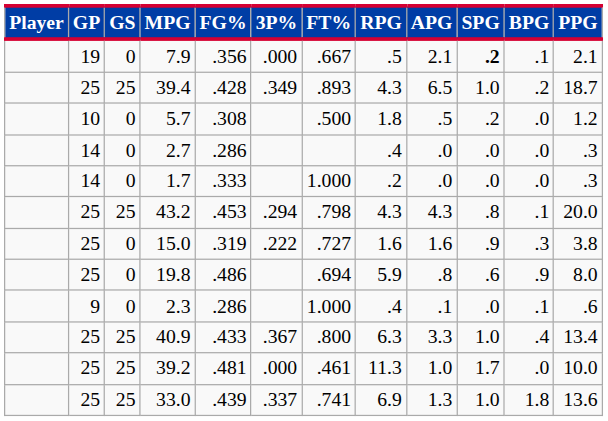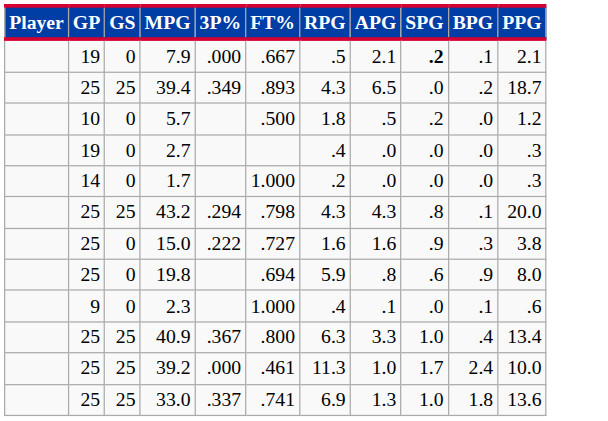 <table class="wikitable sortable" style="text-align:right;">
 <tr>
 <th style="background:#003DA5; color:#FFFFFF; border-top:#D50032 3px solid; border-bottom:#D50032 3px solid;">Player</th>
 <th style="background:#003DA5; color:#FFFFFF; border-top:#D50032 3px solid; border-bottom:#D50032 3px solid;">GP</th>
 <th style="background:#003DA5; color:#FFFFFF; border-top:#D50032 3px solid; border-bottom:#D50032 3px solid;">GS</th>
 <th style="background:#003DA5; color:#FFFFFF; border-top:#D50032 3px solid; border-bottom:#D50032 3px solid;">MPG</th>
-<th style="background:#003DA5; color:#FFFFFF; border-top:#D50032 3px solid; border-bottom:#D50032 3px solid;">FG%</th>
 <th style="background:#003DA5; color:#FFFFFF; border-top:#D50032 3px solid; border-bottom:#D50032 3px solid;">3P%</th>
 <th style="background:#003DA5; color:#FFFFFF; border-top:#D50032 3px solid; border-bottom:#D50032 3px solid;">FT%</th>
 <th style="background:#003DA5; color:#FFFFFF; border-top:#D50032 3px solid; border-bottom:#D50032 3px solid;">RPG</th>
 <th style="background:#003DA5; color:#FFFFFF; border-top:#D50032 3px solid; border-bottom:#D50032 3px solid;">APG</th>
 <th style="background:#003DA5; color:#FFFFFF; border-top:#D50032 3px solid; border-bottom:#D50032 3px solid;">SPG</th>
 <th style="background:#003DA5; color:#FFFFFF; border-top:#D50032 3px solid; border-bottom:#D50032 3px solid;">BPG</th>
 <th style="background:#003DA5; color:#FFFFFF; border-top:#D50032 3px solid; border-bottom:#D50032 3px solid;">PPG</th>
 </tr>
 <tr>
 <td style="text-align:left;"></td>
 <td>19</td>
 <td>0</td>
 <td>7.9</td>
-<td>.356</td>
 <td>.000</td>
 <td>.667</td>
 <td>.5</td>
 <td>2.1</td>
 <td><strong>.2</strong></td>
 <td>.1</td>
 <td>2.1</td>
 </tr>
 <tr>
 <td style="text-align:left;"></td>
 <td>25</td>
 <td>25</td>
 <td>39.4</td>
-<td>.428</td>
 <td>.349</td>
 <td>.893</td>
 <td>4.3</td>
 <td>6.5</td>
-<td>1.0</td>
+<td>.0</td>
 <td>.2</td>
 <td>18.7</td>
 </tr>
 <tr>
 <td style="text-align:left;"></td>
 <td>10</td>
 <td>0</td>
 <td>5.7</td>
-<td>.308</td>
 <td></td>
 <td>.500</td>
 <td>1.8</td>
 <td>.5</td>
 <td>.2</td>
 <td>.0</td>
 <td>1.2</td>
 </tr>
 <tr>
 <td style="text-align:left;"></td>
-<td>14</td>
+<td>19</td>
 <td>0</td>
 <td>2.7</td>
-<td>.286</td>
 <td></td>
 <td></td>
 <td>.4</td>
 <td>.0</td>
 <td>.0</td>
 <td>.0</td>
 <td>.3</td>
 </tr>
 <tr>
 <td style="text-align:left;"></td>
 <td>14</td>
 <td>0</td>
 <td>1.7</td>
-<td>.333</td>
 <td></td>
 <td>1.000</td>
 <td>.2</td>
 <td>.0</td>
 <td>.0</td>
 <td>.0</td>
 <td>.3</td>
 </tr>
 <tr>
 <td style="text-align:left;"></td>
 <td>25</td>
 <td>25</td>
 <td>43.2</td>
-<td>.453</td>
 <td>.294</td>
 <td>.798</td>
 <td>4.3</td>
 <td>4.3</td>
 <td>.8</td>
 <td>.1</td>
 <td>20.0</td>
 </tr>
 <tr>
 <td style="text-align:left;"></td>
 <td>25</td>
 <td>0</td>
 <td>15.0</td>
-<td>.319</td>
 <td>.222</td>
 <td>.727</td>
 <td>1.6</td>
 <td>1.6</td>
 <td>.9</td>
 <td>.3</td>
 <td>3.8</td>
 </tr>
 <tr>
 <td style="text-align:left;"></td>
 <td>25</td>
 <td>0</td>
 <td>19.8</td>
-<td>.486</td>
 <td></td>
 <td>.694</td>
 <td>5.9</td>
 <td>.8</td>
 <td>.6</td>
 <td>.9</td>
 <td>8.0</td>
 </tr>
 <tr>
 <td style="text-align:left;"></td>
 <td>9</td>
 <td>0</td>
 <td>2.3</td>
-<td>.286</td>
 <td></td>
 <td>1.000</td>
 <td>.4</td>
 <td>.1</td>
 <td>.0</td>
 <td>.1</td>
 <td>.6</td>
 </tr>
 <tr>
 <td style="text-align:left;"></td>
 <td>25</td>
 <td>25</td>
 <td>40.9</td>
-<td>.433</td>
 <td>.367</td>
 <td>.800</td>
 <td>6.3</td>
 <td>3.3</td>
 <td>1.0</td>
 <td>.4</td>
 <td>13.4</td>
 </tr>
 <tr>
 <td style="text-align:left;"></td>
 <td>25</td>
 <td>25</td>
 <td>39.2</td>
-<td>.481</td>
 <td>.000</td>
 <td>.461</td>
 <td>11.3</td>
 <td>1.0</td>
 <td>1.7</td>
-<td>.0</td>
+<td>2.4</td>
 <td>10.0</td>
 </tr>
 <tr>
 <td style="text-align:left;"></td>
 <td>25</td>
 <td>25</td>
 <td>33.0</td>
-<td>.439</td>
 <td>.337</td>
 <td>.741</td>
 <td>6.9</td>
 <td>1.3</td>
 <td>1.0</td>
 <td>1.8</td>
 <td>13.6</td>
 </tr>
 </table>
